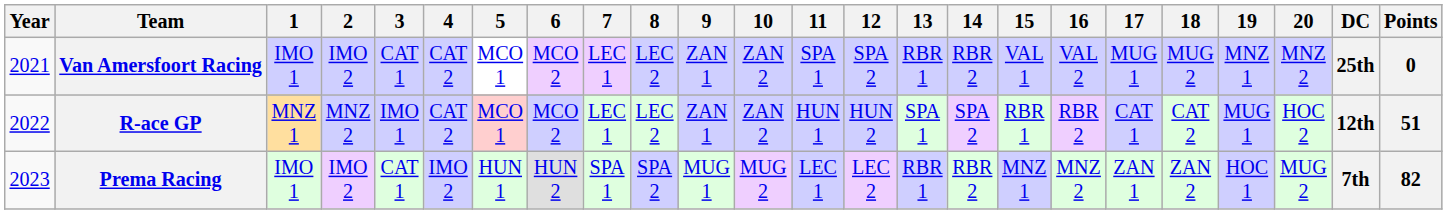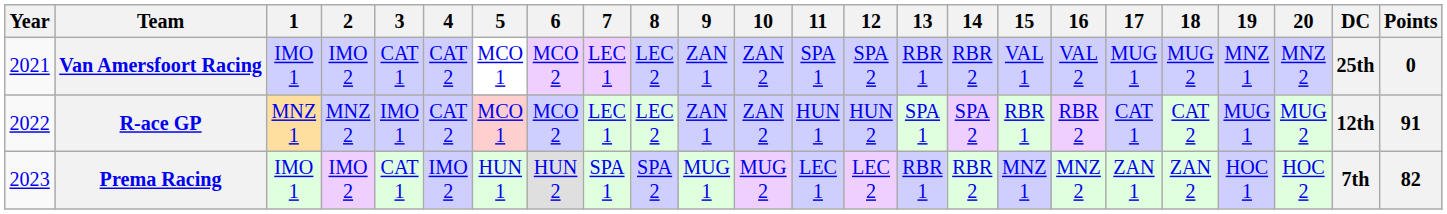 <table class="wikitable" style="text-align:center; font-size:85%">
 <tr>
 <th>Year</th>
 <th>Team</th>
 <th>1</th>
 <th>2</th>
 <th>3</th>
 <th>4</th>
 <th>5</th>
 <th>6</th>
 <th>7</th>
 <th>8</th>
 <th>9</th>
 <th>10</th>
 <th>11</th>
 <th>12</th>
 <th>13</th>
 <th>14</th>
 <th>15</th>
 <th>16</th>
 <th>17</th>
 <th>18</th>
 <th>19</th>
 <th>20</th>
 <th>DC</th>
 <th>Points</th>
 </tr>
 <tr>
 <td><a href='#'>2021</a></td>
 <th nowrap><a href='#'>Van Amersfoort Racing</a></th>
 <td style="background:#CFCFFF;"><a href='#'>IMO<br>1</a><br></td>
 <td style="background:#CFCFFF;"><a href='#'>IMO<br>2</a><br></td>
 <td style="background:#CFCFFF;"><a href='#'>CAT<br>1</a><br></td>
 <td style="background:#CFCFFF;"><a href='#'>CAT<br>2</a><br></td>
 <td style="background:#FFFFFF;"><a href='#'>MCO<br>1</a><br></td>
 <td style="background:#EFCFFF;"><a href='#'>MCO<br>2</a><br></td>
 <td style="background:#EFCFFF;"><a href='#'>LEC<br>1</a><br></td>
 <td style="background:#CFCFFF;"><a href='#'>LEC<br>2</a><br></td>
 <td style="background:#CFCFFF;"><a href='#'>ZAN<br>1</a><br></td>
 <td style="background:#CFCFFF;"><a href='#'>ZAN<br>2</a><br></td>
 <td style="background:#CFCFFF;"><a href='#'>SPA<br>1</a><br></td>
 <td style="background:#CFCFFF;"><a href='#'>SPA<br>2</a><br></td>
 <td style="background:#CFCFFF;"><a href='#'>RBR<br>1</a><br></td>
 <td style="background:#CFCFFF;"><a href='#'>RBR<br>2</a><br></td>
 <td style="background:#CFCFFF;"><a href='#'>VAL<br>1</a><br></td>
 <td style="background:#CFCFFF;"><a href='#'>VAL<br>2</a><br></td>
 <td style="background:#CFCFFF;"><a href='#'>MUG<br>1</a><br></td>
 <td style="background:#CFCFFF;"><a href='#'>MUG<br>2</a><br></td>
 <td style="background:#CFCFFF;"><a href='#'>MNZ<br>1</a><br></td>
 <td style="background:#CFCFFF;"><a href='#'>MNZ<br>2</a><br></td>
 <th>25th</th>
 <th>0</th>
 </tr>
 <tr>
 <td><a href='#'>2022</a></td>
 <th nowrap><a href='#'>R-ace GP</a></th>
 <td style="background:#FFDF9F;"><a href='#'>MNZ<br>1</a><br></td>
 <td style="background:#CFCFFF;"><a href='#'>MNZ<br>2</a><br></td>
 <td style="background:#CFCFFF;"><a href='#'>IMO<br>1</a><br></td>
 <td style="background:#CFCFFF;"><a href='#'>CAT<br>2</a><br></td>
 <td style="background:#FFCFCF;"><a href='#'>MCO<br>1</a><br></td>
 <td style="background:#CFCFFF;"><a href='#'>MCO<br>2</a><br></td>
 <td style="background:#DFFFDF;"><a href='#'>LEC<br>1</a><br></td>
 <td style="background:#DFFFDF;"><a href='#'>LEC<br>2</a><br></td>
 <td style="background:#CFCFFF;"><a href='#'>ZAN<br>1</a><br></td>
 <td style="background:#CFCFFF;"><a href='#'>ZAN<br>2</a><br></td>
 <td style="background:#CFCFFF;"><a href='#'>HUN<br>1</a><br></td>
 <td style="background:#CFCFFF;"><a href='#'>HUN<br>2</a><br></td>
 <td style="background:#DFFFDF;"><a href='#'>SPA<br>1</a><br></td>
 <td style="background:#EFCFFF;"><a href='#'>SPA<br>2</a><br></td>
 <td style="background:#DFFFDF;"><a href='#'>RBR<br>1</a><br></td>
 <td style="background:#EFCFFF;"><a href='#'>RBR<br>2</a><br></td>
 <td style="background:#CFCFFF;"><a href='#'>CAT<br>1</a><br></td>
 <td style="background:#DFFFDF;"><a href='#'>CAT<br>2</a><br></td>
 <td style="background:#CFCFFF;"><a href='#'>MUG<br>1</a><br></td>
-<td style="background:#DFFFDF;"><a href='#'>HOC<br>2</a><br></td>
+<td style="background:#DFFFDF;"><a href='#'>MUG<br>2</a><br></td>
 <th>12th</th>
-<th>51</th>
+<th>91</th>
 </tr>
 <tr>
 <td><a href='#'>2023</a></td>
 <th nowrap><a href='#'>Prema Racing</a></th>
 <td style="background:#DFFFDF;"><a href='#'>IMO<br>1</a><br></td>
 <td style="background:#EFCFFF;"><a href='#'>IMO<br>2</a><br></td>
 <td style="background:#DFFFDF;"><a href='#'>CAT<br>1</a><br></td>
 <td style="background:#CFCFFF;"><a href='#'>IMO<br>2</a><br></td>
 <td style="background:#DFFFDF;"><a href='#'>HUN<br>1</a><br></td>
 <td style="background:#DFDFDF;"><a href='#'>HUN<br>2</a><br></td>
 <td style="background:#DFFFDF;"><a href='#'>SPA<br>1</a><br></td>
 <td style="background:#CFCFFF;"><a href='#'>SPA<br>2</a><br></td>
 <td style="background:#DFFFDF;"><a href='#'>MUG<br>1</a><br></td>
 <td style="background:#EFCFFF;"><a href='#'>MUG<br>2</a><br></td>
 <td style="background:#CFCFFF;"><a href='#'>LEC<br>1</a><br></td>
 <td style="background:#EFCFFF;"><a href='#'>LEC<br>2</a><br></td>
 <td style="background:#CFCFFF;"><a href='#'>RBR<br>1</a><br></td>
 <td style="background:#DFFFDF;"><a href='#'>RBR<br>2</a><br></td>
 <td style="background:#CFCFFF;"><a href='#'>MNZ<br>1</a><br></td>
 <td style="background:#DFFFDF;"><a href='#'>MNZ<br>2</a><br></td>
 <td style="background:#DFFFDF;"><a href='#'>ZAN<br>1</a><br></td>
 <td style="background:#DFFFDF;"><a href='#'>ZAN<br>2</a><br></td>
 <td style="background:#CFCFFF;"><a href='#'>HOC<br>1</a><br></td>
-<td style="background:#DFFFDF;"><a href='#'>MUG<br>2</a><br></td>
+<td style="background:#DFFFDF;"><a href='#'>HOC<br>2</a><br></td>
 <th>7th</th>
 <th>82</th>
 </tr>
 </table>
